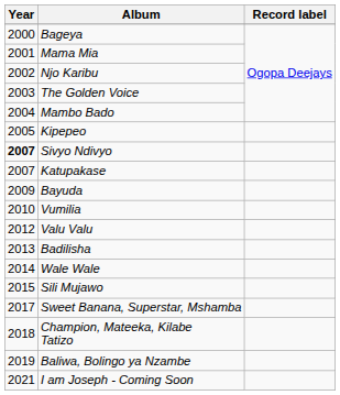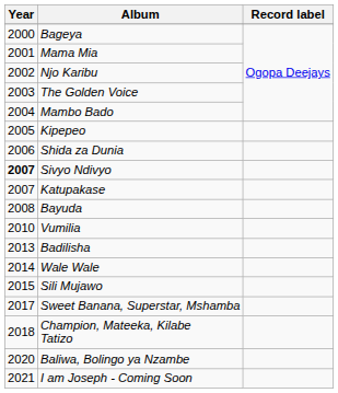 <table class="wikitable">
 <tr>
 <th>Year</th>
 <th>Album</th>
 <th>Record label</th>
 </tr>
 <tr>
 </tr>
 <tr>
 <td>2000</td>
 <td><em>Bageya</em></td>
 <td rowspan=5><a href='#'>Ogopa Deejays</a></td>
 </tr>
 <tr>
 <td>2001</td>
 <td><em>Mama Mia</em></td>
 </tr>
 <tr>
 <td>2002</td>
 <td><em>Njo Karibu</em></td>
 </tr>
 <tr>
 <td>2003</td>
 <td><em>The Golden Voice</em></td>
 </tr>
 <tr>
 <td>2004</td>
 <td><em>Mambo Bado</em></td>
 </tr>
 <tr>
 <td>2005</td>
 <td><em>Kipepeo</em></td>
 <td></td>
 </tr>
 <tr>
+<td>2006</td>
+<td><em>Shida za Dunia</em></td>
+<td></td>
+</tr>
+<tr>
 <td><strong>2007</strong></td>
 <td><em>Sivyo Ndivyo</em></td>
 <td></td>
 </tr>
 <tr>
 <td>2007</td>
 <td><em>Katupakase</em></td>
 <td></td>
 </tr>
 <tr>
-<td>2009</td>
+<td>2008</td>
 <td><em>Bayuda</em></td>
 <td></td>
 </tr>
 <tr>
 <td>2010</td>
 <td><em>Vumilia</em></td>
-<td></td>
-</tr>
-<tr>
-<td>2012</td>
-<td><em>Valu Valu</em></td>
 <td></td>
 </tr>
 <tr>
 <td>2013</td>
 <td><em>Badilisha</em></td>
 <td></td>
 </tr>
 <tr>
 <td>2014</td>
 <td><em>Wale Wale</em></td>
 <td></td>
 </tr>
 <tr>
 <td>2015</td>
 <td><em>Sili Mujawo</em></td>
 <td></td>
 </tr>
 <tr>
 <td>2017</td>
 <td><em>Sweet Banana, Superstar, Mshamba </em></td>
 <td></td>
 </tr>
 <tr>
 <td>2018</td>
 <td><em>Champion, Mateeka, Kilabe</em><br><em>Tatizo</em></td>
 <td></td>
 </tr>
 <tr>
-<td>2019</td>
+<td>2020</td>
 <td><em>Baliwa, Bolingo ya Nzambe</em></td>
 <td></td>
 </tr>
 <tr>
 <td>2021</td>
 <td><em>I am Joseph - Coming Soon</em></td>
 </tr>
 </table>
